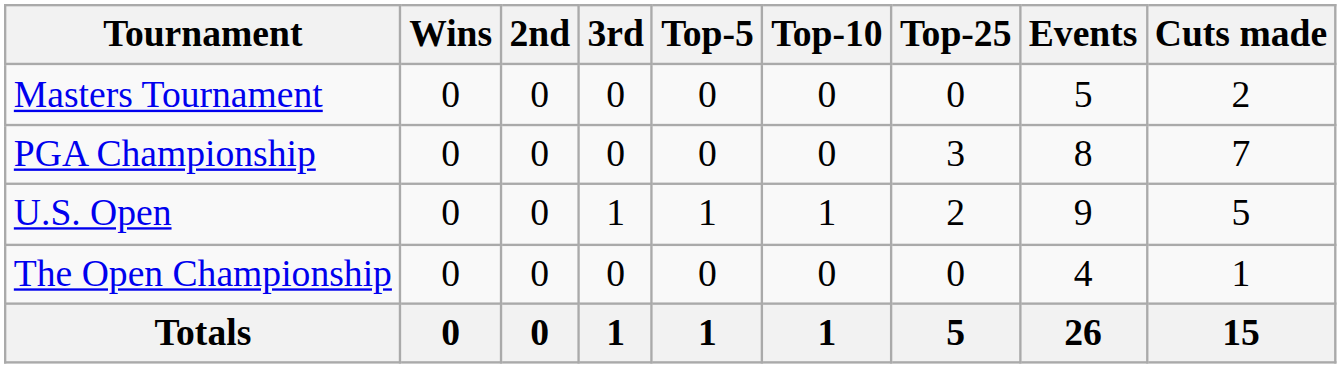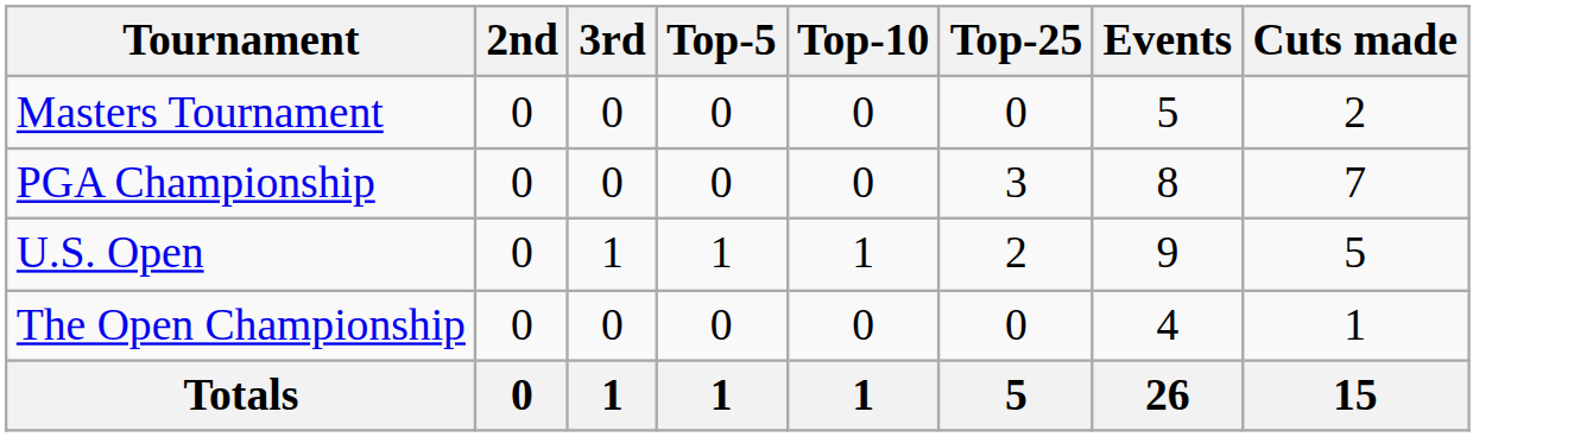 <table class=wikitable style=text-align:center>
 <tr>
 <th>Tournament</th>
-<th>Wins</th>
 <th>2nd</th>
 <th>3rd</th>
 <th>Top-5</th>
 <th>Top-10</th>
 <th>Top-25</th>
 <th>Events</th>
 <th>Cuts made</th>
 </tr>
 <tr>
 <td align=left><a href='#'>Masters Tournament</a></td>
 <td>0</td>
 <td>0</td>
 <td>0</td>
 <td>0</td>
 <td>0</td>
-<td>0</td>
 <td>5</td>
 <td>2</td>
 </tr>
 <tr>
 <td align=left><a href='#'>PGA Championship</a></td>
-<td>0</td>
 <td>0</td>
 <td>0</td>
 <td>0</td>
 <td>0</td>
 <td>3</td>
 <td>8</td>
 <td>7</td>
 </tr>
 <tr>
 <td align=left><a href='#'>U.S. Open</a></td>
-<td>0</td>
 <td>0</td>
 <td>1</td>
 <td>1</td>
 <td>1</td>
 <td>2</td>
 <td>9</td>
 <td>5</td>
 </tr>
 <tr>
 <td align=left><a href='#'>The Open Championship</a></td>
 <td>0</td>
 <td>0</td>
 <td>0</td>
 <td>0</td>
 <td>0</td>
-<td>0</td>
 <td>4</td>
 <td>1</td>
 </tr>
 <tr>
 <th>Totals</th>
-<th>0</th>
 <th>0</th>
 <th>1</th>
 <th>1</th>
 <th>1</th>
 <th>5</th>
 <th>26</th>
 <th>15</th>
 </tr>
 </table>
